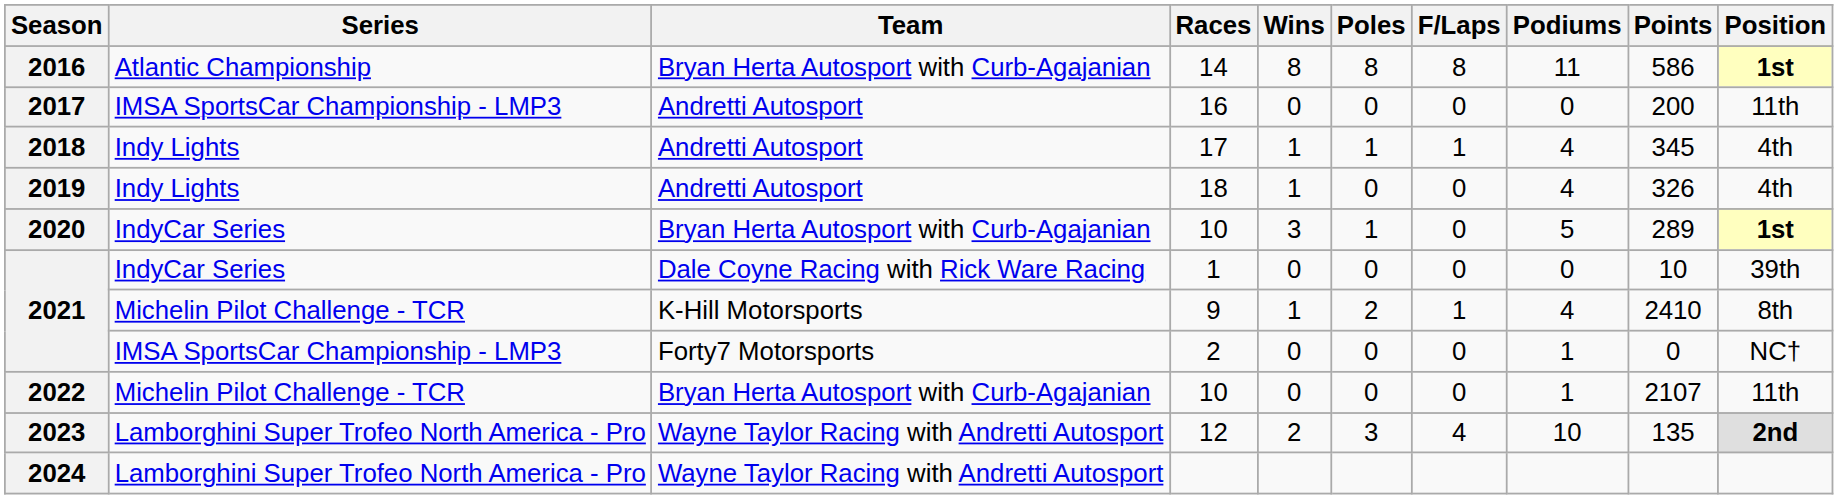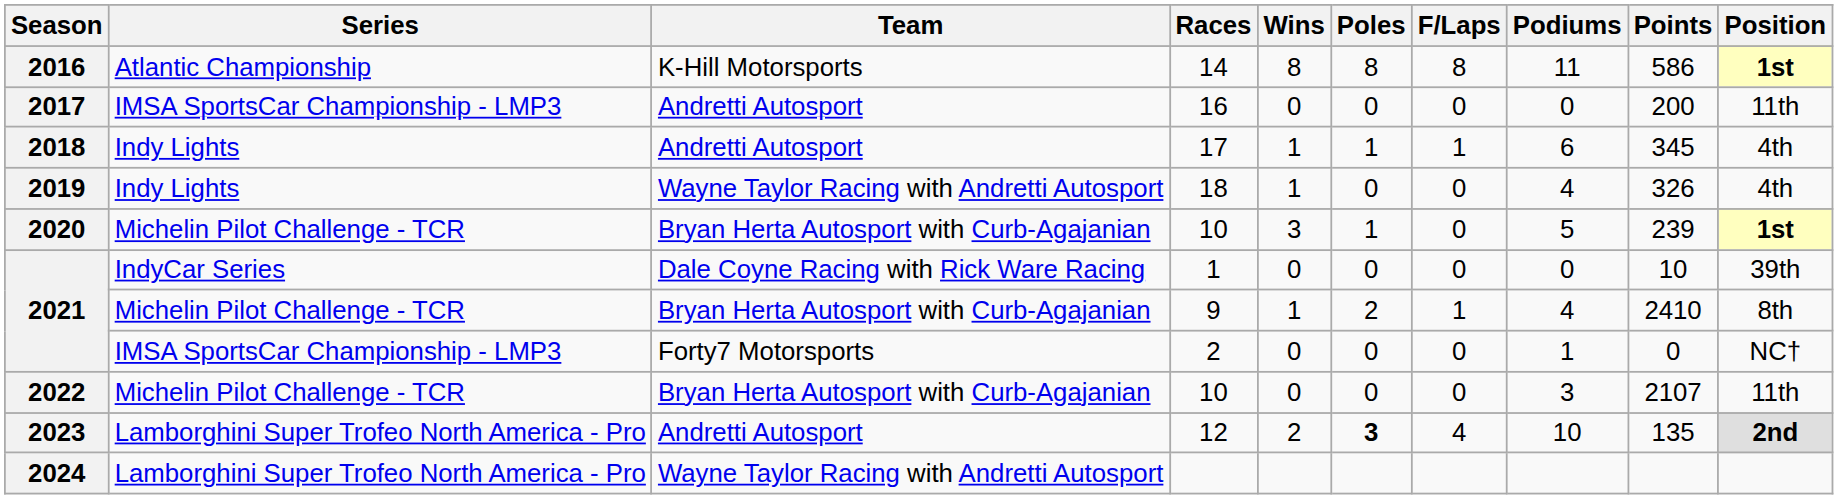 <table class="wikitable" style="font-size: 90%; text-align:center">
 <tr>
 <th>Season</th>
 <th>Series</th>
 <th>Team</th>
 <th>Races</th>
 <th>Wins</th>
 <th>Poles</th>
 <th>F/Laps</th>
 <th>Podiums</th>
 <th>Points</th>
 <th>Position</th>
 </tr>
 <tr>
 <th>2016</th>
 <td align=left><a href='#'>Atlantic Championship</a></td>
-<td align=left><a href='#'>Bryan Herta Autosport</a> with <a href='#'>Curb-Agajanian</a></td>
+<td align=left>K-Hill Motorsports</td>
 <td>14</td>
 <td>8</td>
 <td>8</td>
 <td>8</td>
 <td>11</td>
 <td>586</td>
 <td style="background:#FFFFBF"><strong>1st</strong></td>
 </tr>
 <tr>
 <th>2017</th>
 <td align=left><a href='#'>IMSA SportsCar Championship - LMP3</a></td>
 <td align=left><a href='#'>Andretti Autosport</a></td>
 <td>16</td>
 <td>0</td>
 <td>0</td>
 <td>0</td>
 <td>0</td>
 <td>200</td>
 <td>11th</td>
 </tr>
 <tr>
 <th>2018</th>
 <td align=left><a href='#'>Indy Lights</a></td>
 <td align=left><a href='#'>Andretti Autosport</a></td>
 <td>17</td>
 <td>1</td>
 <td>1</td>
 <td>1</td>
-<td>4</td>
+<td>6</td>
 <td>345</td>
 <td>4th</td>
 </tr>
 <tr>
 <th>2019</th>
 <td align=left><a href='#'>Indy Lights</a></td>
-<td align=left><a href='#'>Andretti Autosport</a></td>
+<td align=left><a href='#'>Wayne Taylor Racing</a> with <a href='#'>Andretti Autosport</a></td>
 <td>18</td>
 <td>1</td>
 <td>0</td>
 <td>0</td>
 <td>4</td>
 <td>326</td>
 <td>4th</td>
 </tr>
 <tr>
 <th>2020</th>
-<td align=left><a href='#'>IndyCar Series</a></td>
+<td align=left><a href='#'>Michelin Pilot Challenge - TCR</a></td>
 <td align=left><a href='#'>Bryan Herta Autosport</a> with <a href='#'>Curb-Agajanian</a></td>
 <td>10</td>
 <td>3</td>
 <td>1</td>
 <td>0</td>
 <td>5</td>
-<td>289</td>
+<td>239</td>
 <td style="background:#FFFFBF"><strong>1st</strong></td>
 </tr>
 <tr>
 <th rowspan="3">2021</th>
 <td align=left><a href='#'>IndyCar Series</a></td>
 <td align=left><a href='#'>Dale Coyne Racing</a> with <a href='#'>Rick Ware Racing</a></td>
 <td>1</td>
 <td>0</td>
 <td>0</td>
 <td>0</td>
 <td>0</td>
 <td>10</td>
 <td>39th</td>
 </tr>
 <tr>
 <td align=left><a href='#'>Michelin Pilot Challenge - TCR</a></td>
-<td align=left>K-Hill Motorsports</td>
+<td align=left><a href='#'>Bryan Herta Autosport</a> with <a href='#'>Curb-Agajanian</a></td>
 <td>9</td>
 <td>1</td>
 <td>2</td>
 <td>1</td>
 <td>4</td>
 <td>2410</td>
 <td>8th</td>
 </tr>
 <tr>
 <td align=left><a href='#'>IMSA SportsCar Championship - LMP3</a></td>
 <td align=left>Forty7 Motorsports</td>
 <td>2</td>
 <td>0</td>
 <td>0</td>
 <td>0</td>
 <td>1</td>
 <td>0</td>
 <td>NC†</td>
 </tr>
 <tr>
 <th>2022</th>
 <td align=left><a href='#'>Michelin Pilot Challenge - TCR</a></td>
 <td align=left><a href='#'>Bryan Herta Autosport</a> with <a href='#'>Curb-Agajanian</a></td>
 <td>10</td>
 <td>0</td>
 <td>0</td>
 <td>0</td>
-<td>1</td>
+<td>3</td>
 <td>2107</td>
 <td>11th</td>
 </tr>
 <tr>
 <th>2023</th>
 <td align=left><a href='#'>Lamborghini Super Trofeo North America - Pro</a></td>
-<td align=left><a href='#'>Wayne Taylor Racing</a> with <a href='#'>Andretti Autosport</a></td>
+<td align=left><a href='#'>Andretti Autosport</a></td>
 <td>12</td>
 <td>2</td>
-<td>3</td>
+<td><strong>3</strong></td>
 <td>4</td>
 <td>10</td>
 <td>135</td>
 <td style="background:#DFDFDF"><strong>2nd</strong></td>
 </tr>
 <tr>
 <th>2024</th>
 <td align=left><a href='#'>Lamborghini Super Trofeo North America - Pro</a></td>
 <td align=left><a href='#'>Wayne Taylor Racing</a> with <a href='#'>Andretti Autosport</a></td>
 <td></td>
 <td></td>
 <td></td>
 <td></td>
 <td></td>
 <td></td>
 <td></td>
 </tr>
 </table>
